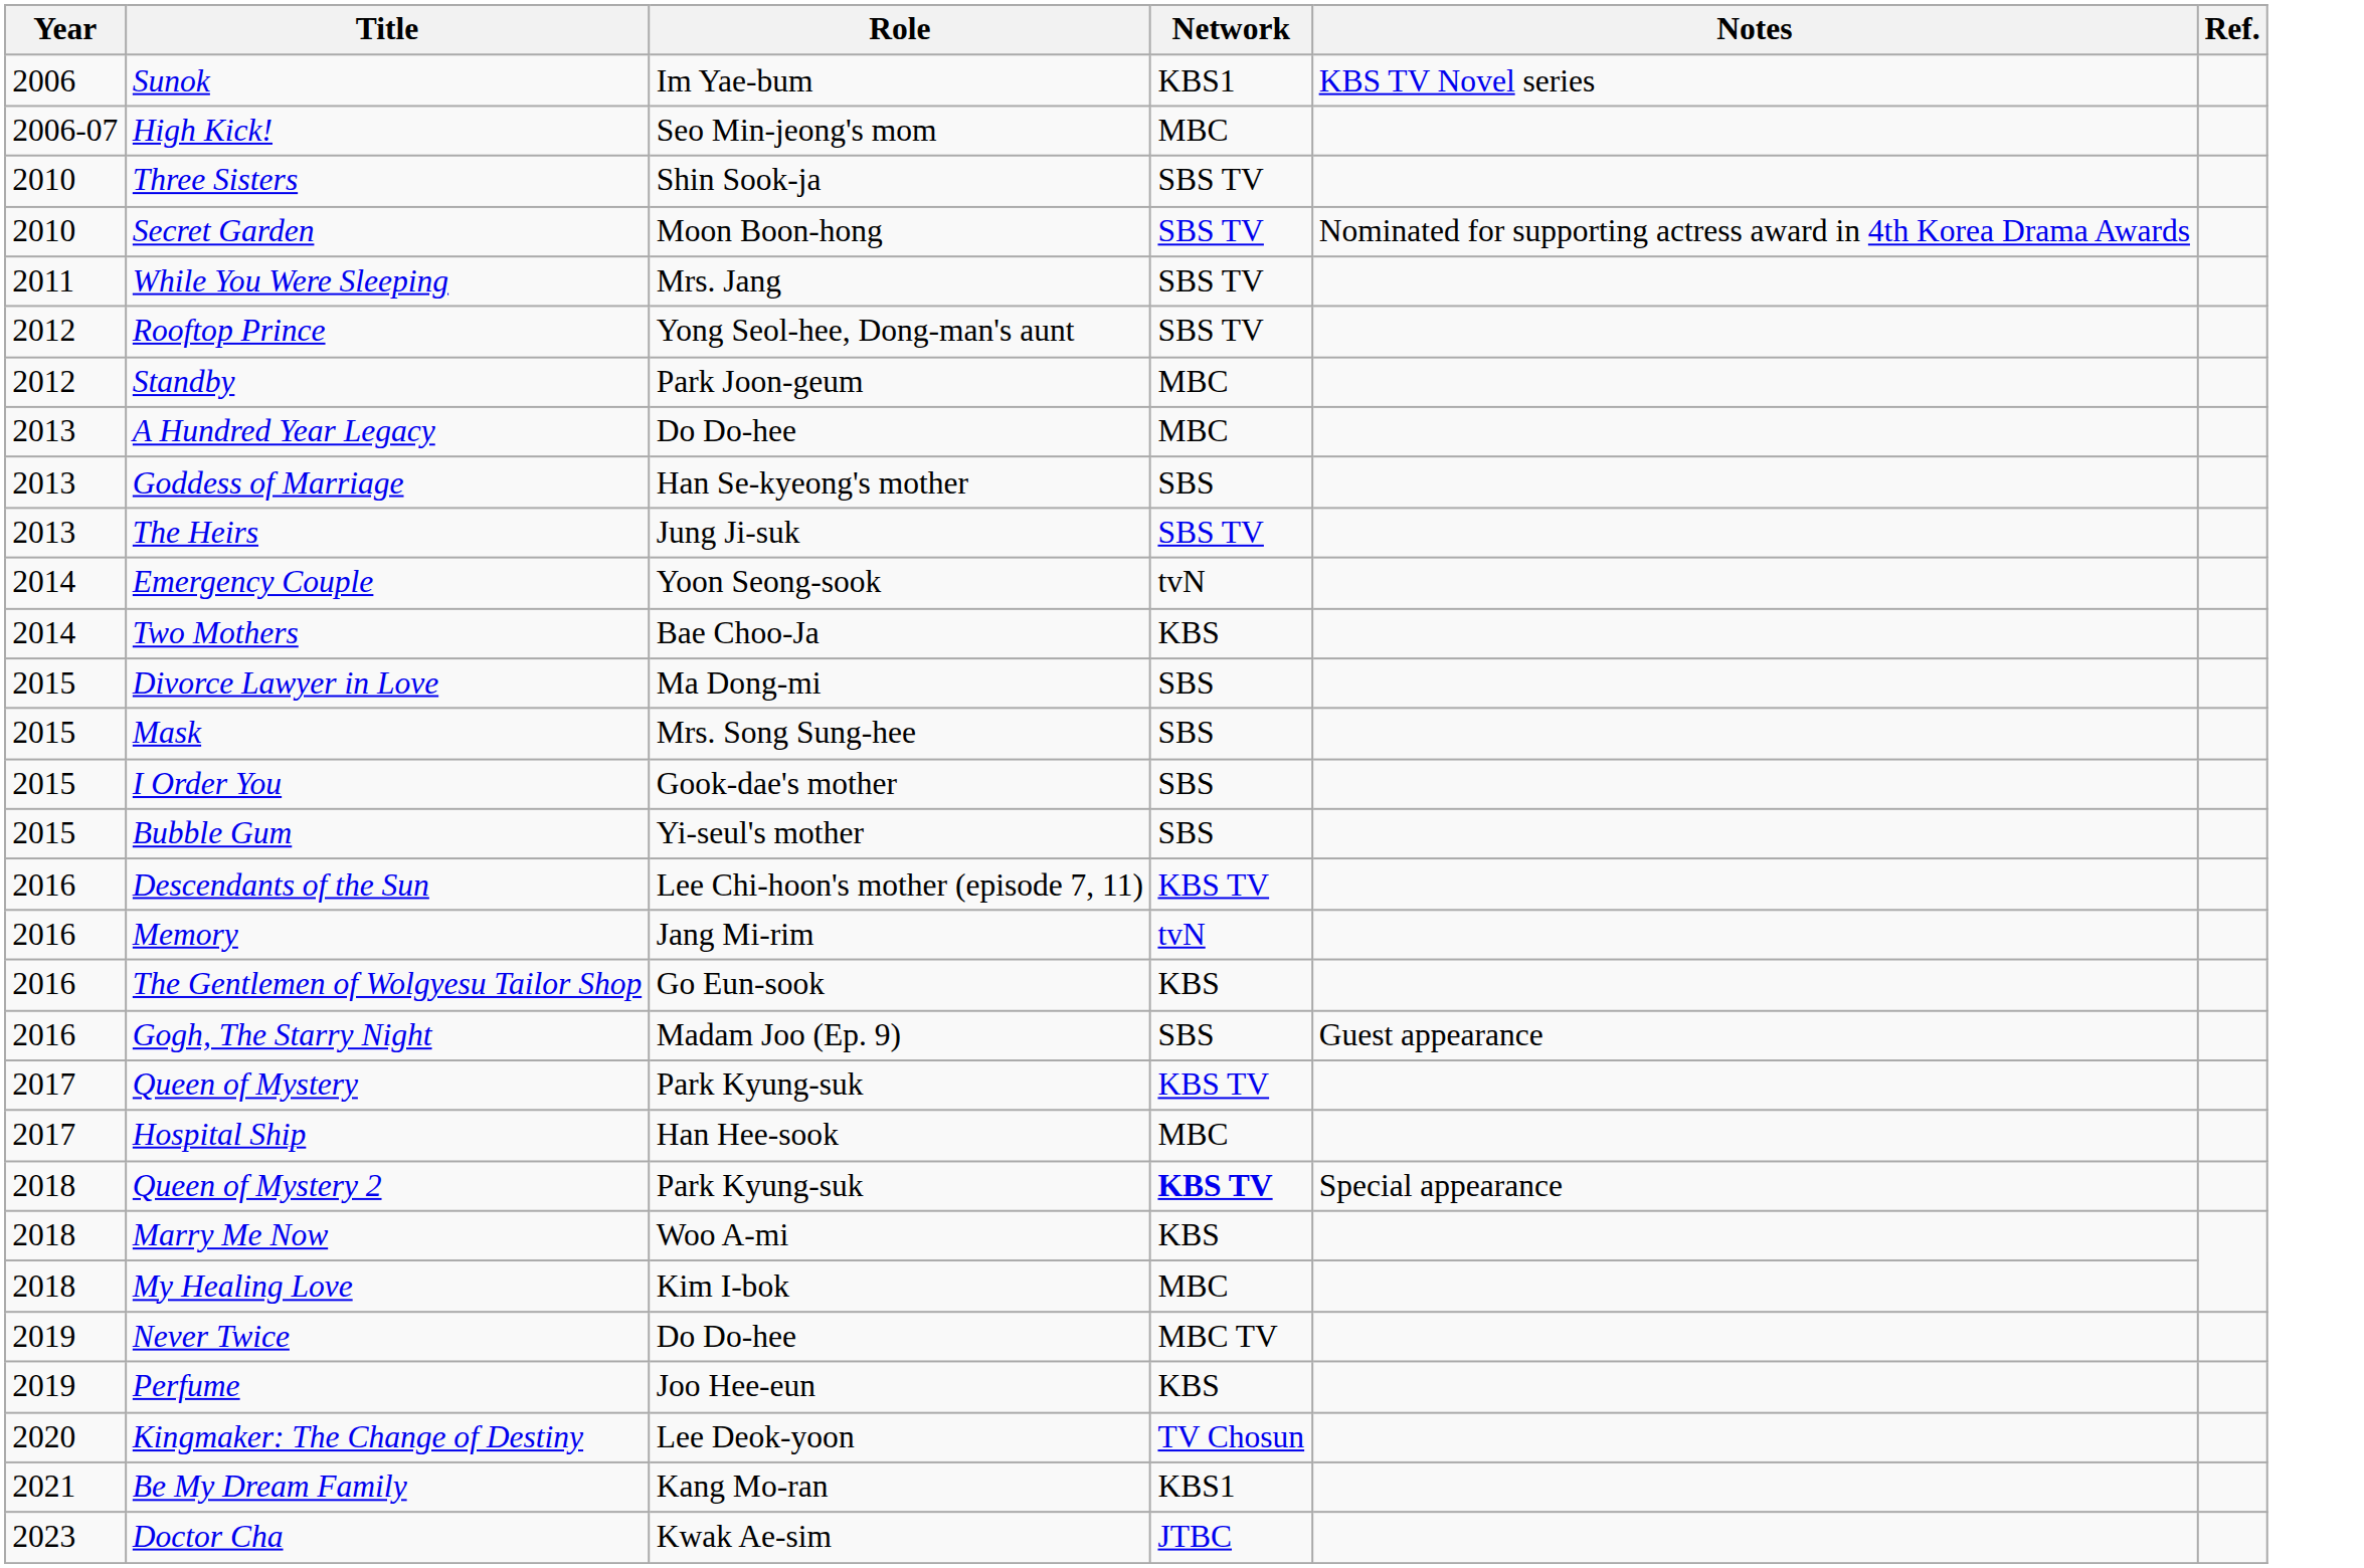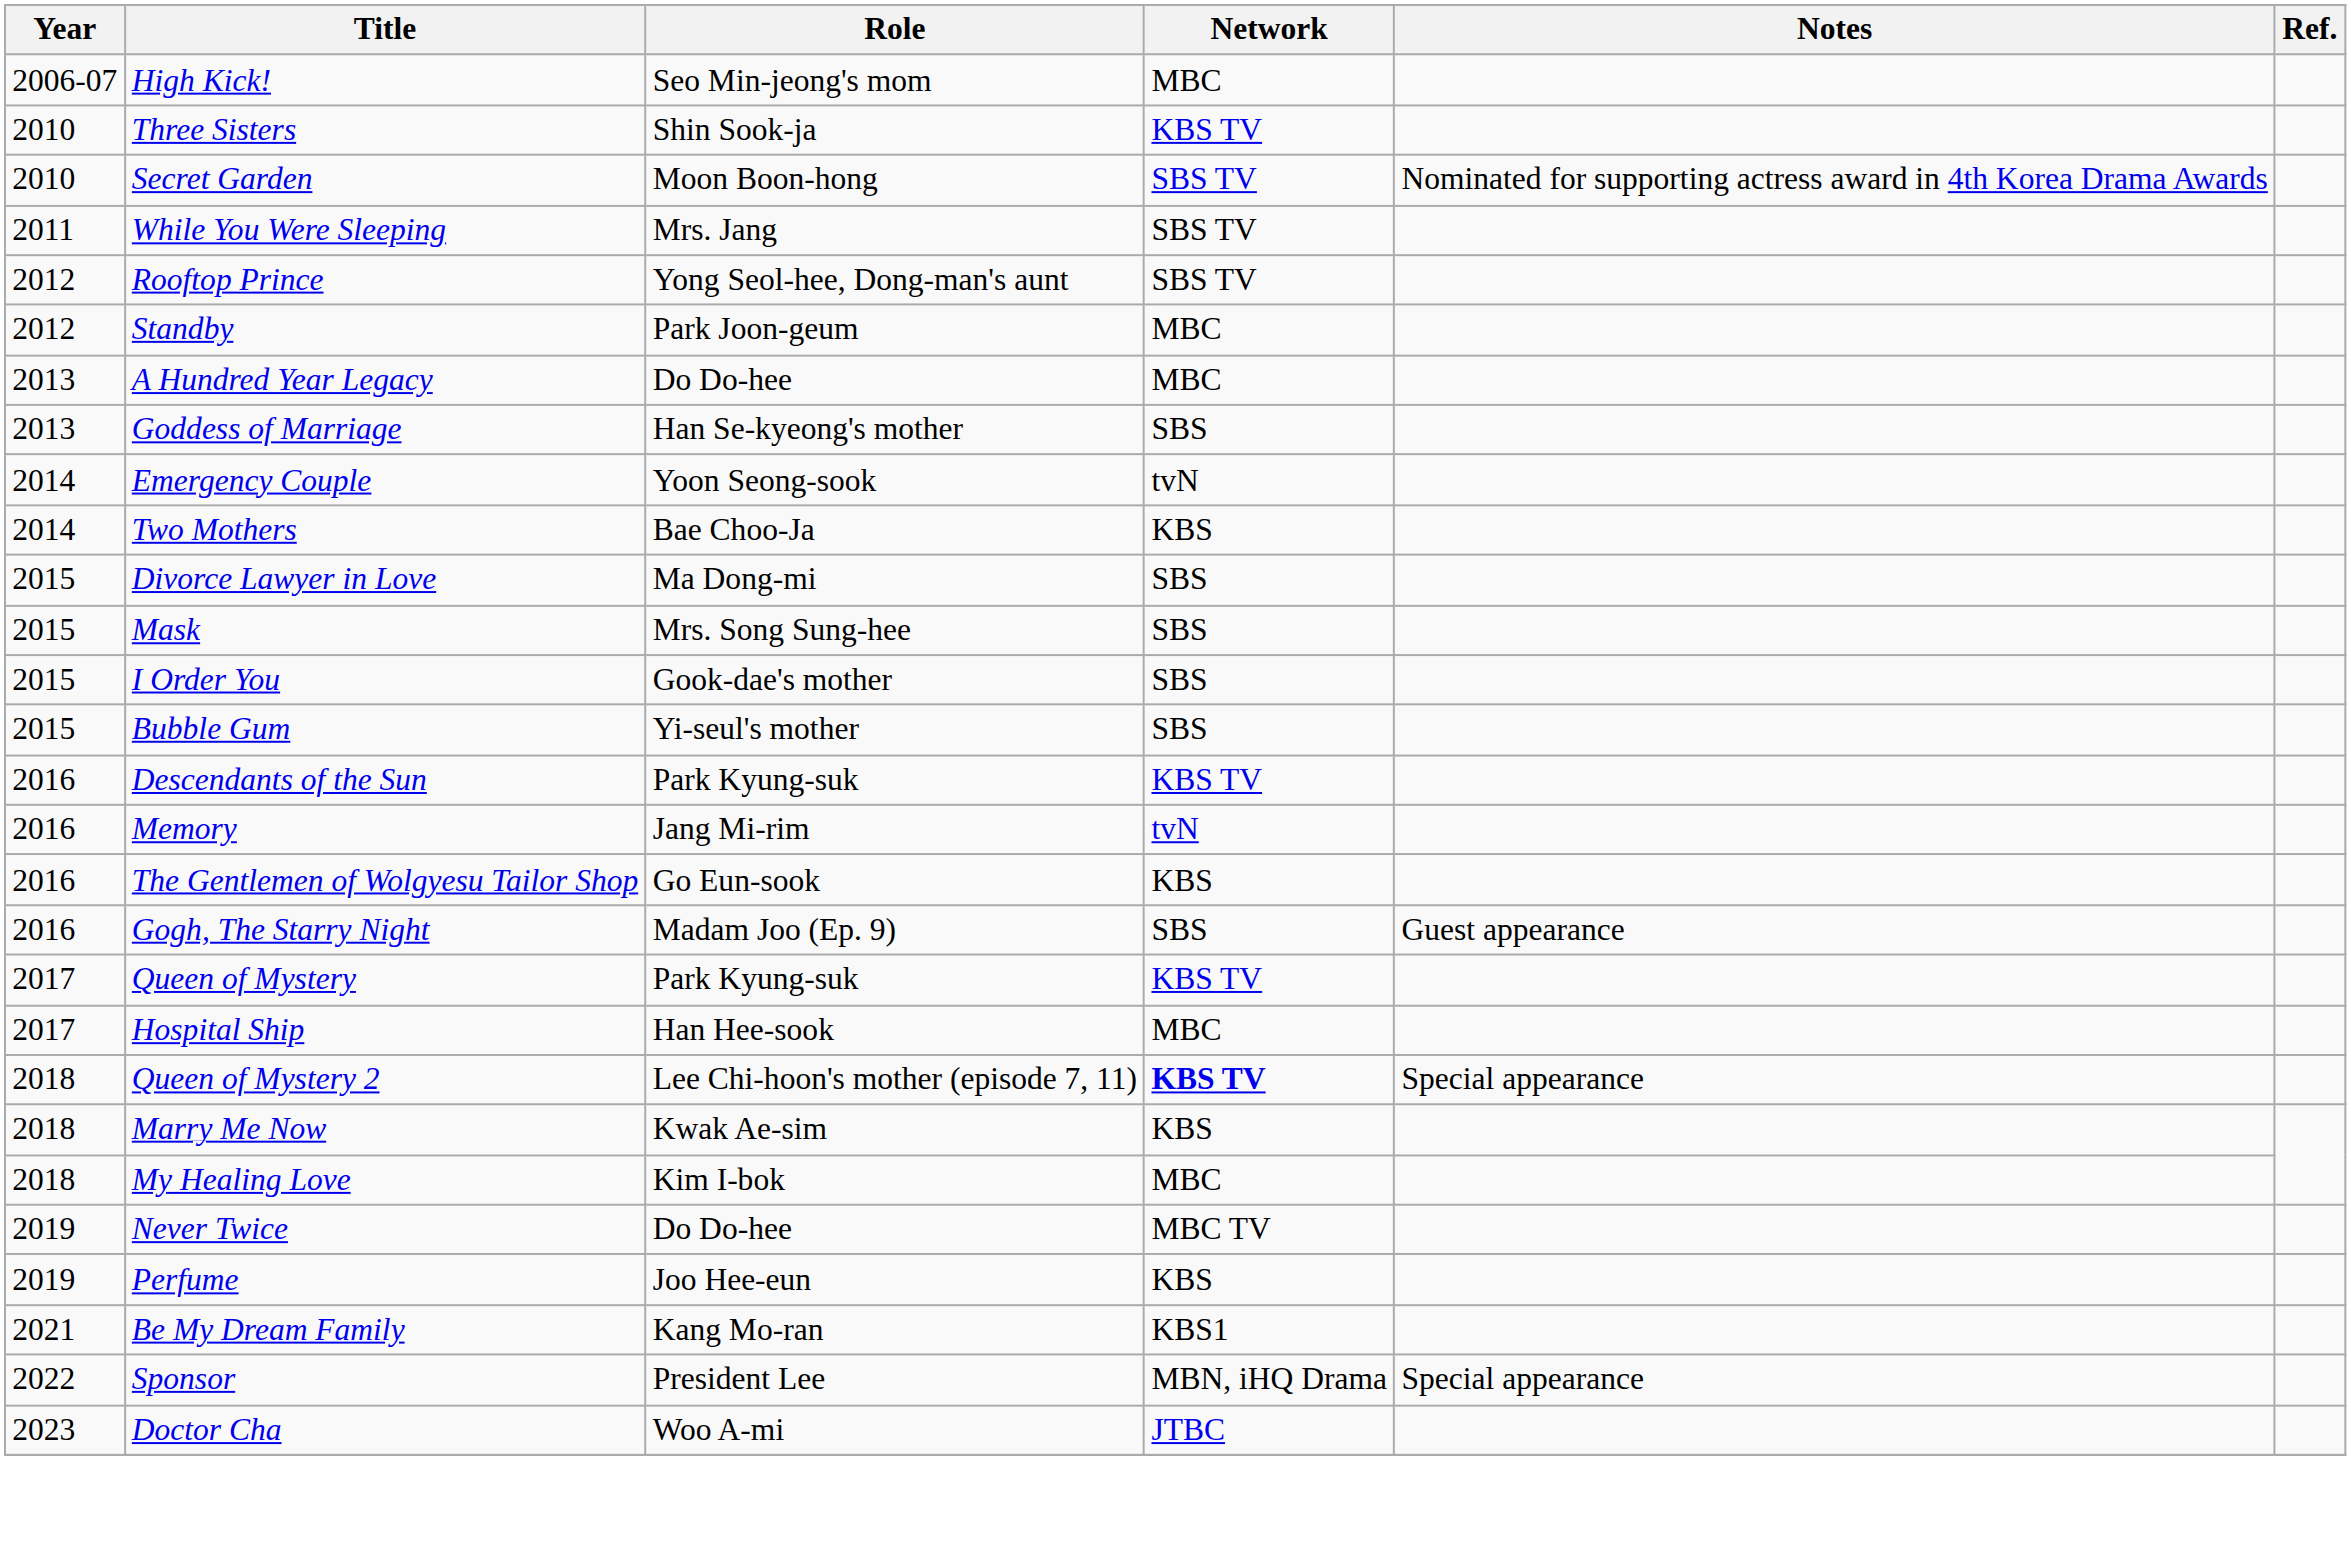 <table class="wikitable sortable">
 <tr>
 <th>Year</th>
 <th>Title</th>
 <th>Role</th>
 <th>Network</th>
 <th class="unsortable">Notes</th>
 <th class="unsortable">Ref.</th>
-</tr>
-<tr>
-<td>2006</td>
-<td><em><a href='#'>Sunok</a></em></td>
-<td>Im Yae-bum</td>
-<td>KBS1</td>
-<td><a href='#'>KBS TV Novel</a> series</td>
-<td></td>
 </tr>
 <tr>
 <td>2006-07</td>
 <td><em><a href='#'>High Kick!</a></em></td>
 <td>Seo Min-jeong's mom</td>
 <td>MBC</td>
 <td></td>
 <td></td>
 </tr>
 <tr>
 <td>2010</td>
 <td><em><a href='#'>Three Sisters</a></em></td>
 <td>Shin Sook-ja</td>
-<td>SBS TV</td>
+<td><a href='#'>KBS TV</a></td>
 <td></td>
 <td></td>
 </tr>
 <tr>
 <td>2010</td>
 <td><em><a href='#'>Secret Garden</a></em></td>
 <td>Moon Boon-hong</td>
 <td><a href='#'>SBS TV</a></td>
 <td>Nominated for supporting actress award in <a href='#'>4th Korea Drama Awards</a></td>
 <td></td>
 </tr>
 <tr>
 <td>2011</td>
 <td><em><a href='#'>While You Were Sleeping</a></em></td>
 <td>Mrs. Jang</td>
 <td>SBS TV</td>
 <td></td>
 <td></td>
 </tr>
 <tr>
 <td>2012</td>
 <td><em><a href='#'>Rooftop Prince</a></em></td>
 <td>Yong Seol-hee, Dong-man's aunt</td>
 <td>SBS TV</td>
 <td></td>
 <td></td>
 </tr>
 <tr>
 <td>2012</td>
 <td><em><a href='#'>Standby</a></em></td>
 <td>Park Joon-geum</td>
 <td>MBC</td>
 <td></td>
 <td></td>
 </tr>
 <tr>
 <td>2013</td>
 <td><em><a href='#'>A Hundred Year Legacy</a></em></td>
 <td>Do Do-hee</td>
 <td>MBC</td>
 <td></td>
 <td></td>
 </tr>
 <tr>
 <td>2013</td>
 <td><em><a href='#'>Goddess of Marriage</a></em></td>
 <td>Han Se-kyeong's mother</td>
 <td>SBS</td>
-<td></td>
-<td></td>
-</tr>
-<tr>
-<td>2013</td>
-<td><em><a href='#'>The Heirs</a></em></td>
-<td>Jung Ji-suk</td>
-<td><a href='#'>SBS TV</a></td>
 <td></td>
 <td></td>
 </tr>
 <tr>
 <td>2014</td>
 <td><em><a href='#'>Emergency Couple</a></em></td>
 <td>Yoon Seong-sook</td>
 <td>tvN</td>
 <td></td>
 <td></td>
 </tr>
 <tr>
 <td>2014</td>
 <td><em><a href='#'>Two Mothers</a></em></td>
 <td>Bae Choo-Ja</td>
 <td>KBS</td>
 <td></td>
 <td></td>
 </tr>
 <tr>
 <td>2015</td>
 <td><em><a href='#'>Divorce Lawyer in Love</a></em></td>
 <td>Ma Dong-mi</td>
 <td>SBS</td>
 <td></td>
 <td></td>
 </tr>
 <tr>
 <td>2015</td>
 <td><em><a href='#'>Mask</a></em></td>
 <td>Mrs. Song Sung-hee</td>
 <td>SBS</td>
 <td></td>
 <td></td>
 </tr>
 <tr>
 <td>2015</td>
 <td><em><a href='#'>I Order You</a></em></td>
 <td>Gook-dae's mother</td>
 <td>SBS</td>
 <td></td>
 <td></td>
 </tr>
 <tr>
 <td>2015</td>
 <td><em><a href='#'>Bubble Gum</a></em></td>
 <td>Yi-seul's mother</td>
 <td>SBS</td>
 <td></td>
 <td></td>
 </tr>
 <tr>
 <td>2016</td>
 <td><em><a href='#'>Descendants of the Sun</a></em></td>
-<td>Lee Chi-hoon's mother (episode 7, 11)</td>
+<td>Park Kyung-suk</td>
 <td><a href='#'>KBS TV</a></td>
 <td></td>
 <td></td>
 </tr>
 <tr>
 <td>2016</td>
 <td><em><a href='#'>Memory</a></em></td>
 <td>Jang Mi-rim</td>
 <td><a href='#'>tvN</a></td>
 <td></td>
 <td></td>
 </tr>
 <tr>
 <td>2016</td>
 <td><em><a href='#'>The Gentlemen of Wolgyesu Tailor Shop</a></em></td>
 <td>Go Eun-sook</td>
 <td>KBS</td>
 <td></td>
 <td></td>
 </tr>
 <tr>
 <td>2016</td>
 <td><em><a href='#'>Gogh, The Starry Night</a></em></td>
 <td>Madam Joo (Ep. 9)</td>
 <td>SBS</td>
 <td>Guest appearance</td>
 <td></td>
 </tr>
 <tr>
 <td>2017</td>
 <td><em><a href='#'>Queen of Mystery</a></em></td>
 <td>Park Kyung-suk</td>
 <td><a href='#'>KBS TV</a></td>
 <td></td>
 <td></td>
 </tr>
 <tr>
 <td>2017</td>
 <td><em><a href='#'>Hospital Ship</a></em></td>
 <td>Han Hee-sook</td>
 <td>MBC</td>
 <td></td>
 <td></td>
 </tr>
 <tr>
 <td>2018</td>
 <td><em><a href='#'>Queen of Mystery 2</a></em></td>
-<td>Park Kyung-suk</td>
+<td>Lee Chi-hoon's mother (episode 7, 11)</td>
 <td><strong><a href='#'>KBS TV</a></strong></td>
 <td>Special appearance</td>
 <td></td>
 </tr>
 <tr>
 <td>2018</td>
 <td><em><a href='#'>Marry Me Now</a></em></td>
-<td>Woo A-mi</td>
+<td>Kwak Ae-sim</td>
 <td>KBS</td>
 <td></td>
 </tr>
 <tr>
 <td>2018</td>
 <td><em><a href='#'>My Healing Love</a></em></td>
 <td>Kim I-bok</td>
 <td>MBC</td>
 <td></td>
 </tr>
 <tr>
 <td>2019</td>
 <td><em><a href='#'>Never Twice</a></em></td>
 <td>Do Do-hee</td>
 <td>MBC TV</td>
 <td></td>
 <td></td>
 </tr>
 <tr>
 <td>2019</td>
 <td><em><a href='#'>Perfume</a></em></td>
 <td>Joo Hee-eun</td>
 <td>KBS</td>
 <td></td>
 <td></td>
 </tr>
 <tr>
-<td>2020</td>
-<td><em><a href='#'>Kingmaker: The Change of Destiny</a></em></td>
-<td>Lee Deok-yoon</td>
-<td><a href='#'>TV Chosun</a></td>
-<td></td>
-<td></td>
-</tr>
-<tr>
 <td>2021</td>
 <td><em><a href='#'>Be My Dream Family</a></em></td>
 <td>Kang Mo-ran</td>
 <td>KBS1</td>
 <td></td>
 </tr>
 <tr>
+<td>2022</td>
+<td><em><a href='#'>Sponsor</a></em></td>
+<td>President Lee</td>
+<td>MBN, iHQ Drama</td>
+<td>Special appearance</td>
+<td></td>
+</tr>
+<tr>
 <td>2023</td>
 <td><em><a href='#'>Doctor Cha</a></em></td>
-<td>Kwak Ae-sim</td>
+<td>Woo A-mi</td>
 <td><a href='#'>JTBC</a></td>
 <td></td>
 <td></td>
 </tr>
 <tr>
 </tr>
 </table>
